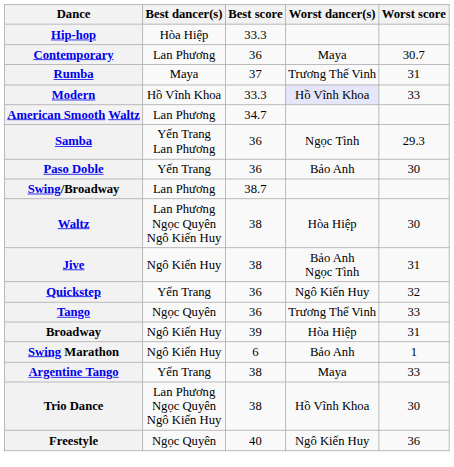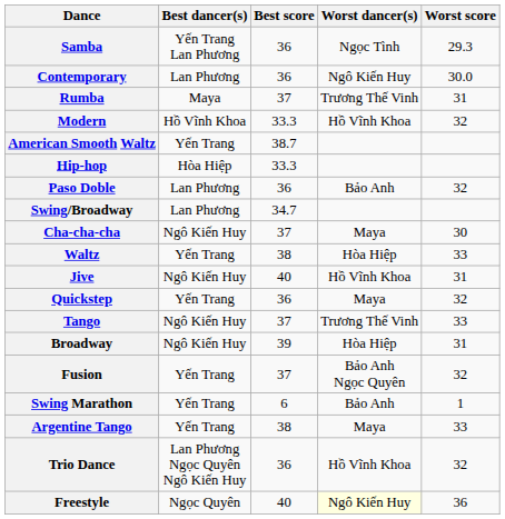 <table class="wikitable sortable" style="text-align:center;">
 <tr>
 <th>Dance</th>
 <th class="sortable">Best dancer(s)</th>
 <th>Best score</th>
 <th class="sortable">Worst dancer(s)</th>
 <th>Worst score</th>
 </tr>
 <tr>
-<th><a href='#'>Hip-hop</a></th>
-<td>Hòa Hiệp</td>
-<td>33.3</td>
-<td></td>
-<td></td>
+<th><a href='#'>Samba</a></th>
+<td>Yến Trang<br>Lan Phương</td>
+<td>36</td>
+<td>Ngọc Tình</td>
+<td>29.3</td>
 </tr>
 <tr>
 <th><a href='#'>Contemporary</a></th>
 <td>Lan Phương</td>
 <td>36</td>
-<td>Maya</td>
-<td>30.7</td>
+<td>Ngô Kiến Huy</td>
+<td>30.0</td>
 </tr>
 <tr>
 <th><a href='#'>Rumba</a></th>
 <td>Maya</td>
 <td>37</td>
 <td>Trương Thế Vinh</td>
 <td>31</td>
 </tr>
 <tr>
 <th><a href='#'>Modern</a></th>
 <td>Hồ Vĩnh Khoa</td>
 <td>33.3</td>
-<td style="background: lavender;">Hồ Vĩnh Khoa</td>
-<td>33</td>
+<td>Hồ Vĩnh Khoa</td>
+<td>32</td>
 </tr>
 <tr>
 <th><a href='#'>American Smooth</a> <a href='#'>Waltz</a></th>
+<td>Yến Trang</td>
+<td>38.7</td>
+<td></td>
+<td></td>
+</tr>
+<tr>
+<th><a href='#'>Hip-hop</a></th>
+<td>Hòa Hiệp</td>
+<td>33.3</td>
+<td></td>
+<td></td>
+</tr>
+<tr>
+<th><a href='#'>Paso Doble</a></th>
+<td>Lan Phương</td>
+<td>36</td>
+<td>Bảo Anh</td>
+<td>32</td>
+</tr>
+<tr>
+<th><a href='#'>Swing</a>/Broadway</th>
 <td>Lan Phương</td>
 <td>34.7</td>
 <td></td>
 <td></td>
 </tr>
 <tr>
-<th><a href='#'>Samba</a></th>
-<td>Yến Trang<br>Lan Phương</td>
-<td>36</td>
-<td>Ngọc Tình</td>
-<td>29.3</td>
-</tr>
-<tr>
-<th><a href='#'>Paso Doble</a></th>
-<td>Yến Trang</td>
-<td>36</td>
-<td>Bảo Anh</td>
+<th><a href='#'>Cha-cha-cha</a></th>
+<td>Ngô Kiến Huy</td>
+<td>37</td>
+<td>Maya</td>
 <td>30</td>
 </tr>
 <tr>
-<th><a href='#'>Swing</a>/Broadway</th>
-<td>Lan Phương</td>
-<td>38.7</td>
-<td></td>
-<td></td>
-</tr>
-<tr>
 <th><a href='#'>Waltz</a></th>
-<td>Lan Phương<br>Ngọc Quyên<br>Ngô Kiến Huy</td>
+<td>Yến Trang</td>
 <td>38</td>
 <td>Hòa Hiệp</td>
-<td>30</td>
+<td>33</td>
 </tr>
 <tr>
 <th><a href='#'>Jive</a></th>
 <td>Ngô Kiến Huy</td>
-<td>38</td>
-<td>Bảo Anh<br>Ngọc Tình</td>
+<td>40</td>
+<td>Hồ Vĩnh Khoa</td>
 <td>31</td>
 </tr>
 <tr>
 <th><a href='#'>Quickstep</a></th>
 <td>Yến Trang</td>
 <td>36</td>
-<td>Ngô Kiến Huy</td>
+<td>Maya</td>
 <td>32</td>
 </tr>
 <tr>
 <th><a href='#'>Tango</a></th>
-<td>Ngọc Quyên</td>
-<td>36</td>
+<td>Ngô Kiến Huy</td>
+<td>37</td>
 <td>Trương Thế Vinh</td>
 <td>33</td>
 </tr>
 <tr>
 <th>Broadway</th>
 <td>Ngô Kiến Huy</td>
 <td>39</td>
 <td>Hòa Hiệp</td>
 <td>31</td>
 </tr>
 <tr>
+<th>Fusion</th>
+<td>Yến Trang</td>
+<td>37</td>
+<td>Bảo Anh<br>Ngọc Quyên</td>
+<td>32</td>
+</tr>
+<tr>
 <th><a href='#'>Swing</a> Marathon</th>
-<td>Ngô Kiến Huy</td>
+<td>Yến Trang</td>
 <td>6</td>
 <td>Bảo Anh</td>
 <td>1</td>
 </tr>
 <tr>
 <th><a href='#'>Argentine Tango</a></th>
 <td>Yến Trang</td>
 <td>38</td>
 <td>Maya</td>
 <td>33</td>
 </tr>
 <tr>
 <th>Trio Dance</th>
 <td>Lan Phương<br>Ngọc Quyên<br>Ngô Kiến Huy</td>
-<td>38</td>
+<td>36</td>
 <td>Hồ Vĩnh Khoa</td>
-<td>30</td>
+<td>32</td>
 </tr>
 <tr>
 <th>Freestyle</th>
 <td>Ngọc Quyên</td>
 <td>40</td>
-<td>Ngô Kiến Huy</td>
+<td style="background: lightyellow;">Ngô Kiến Huy</td>
 <td>36</td>
 </tr>
 </table>
